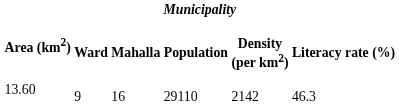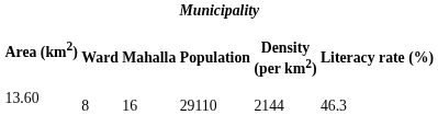 <table class="table table-bordered table-hover">
 <tr>
 <th colspan="6"><em>Municipality</em></th>
 </tr>
 <tr>
 <th>Area (km<sup>2</sup>)</th>
 <th><br>Ward</th>
 <th><br>Mahalla</th>
 <th><br>Population</th>
 <th><br>Density<br>(per km<sup>2</sup>)</th>
 <th><br>Literacy rate (%)</th>
 </tr>
 <tr>
 <td>13.60</td>
-<td><br>9</td>
+<td><br>8</td>
 <td><br>16</td>
 <td><br>29110</td>
-<td><br>2142</td>
+<td><br>2144</td>
 <td><br>46.3</td>
 </tr>
 </table>
